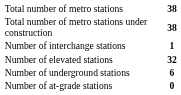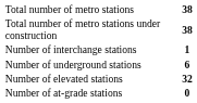 <table class="₠wikitable" width="35%">
 <tr>
 <td>Total number of metro stations</td>
 <td width="5%" align="center"><span><strong>38</strong></span></td>
 </tr>
 <tr>
 <td>Total number of metro stations under construction</td>
 <td width="5%" align="center"><span><strong>38</strong></span></td>
 </tr>
 <tr>
 <td width="25%">Number of interchange stations</td>
 <td width="5%" align="center"><span><strong>1</strong></span></td>
 </tr>
 <tr>
+<td width="25%">Number of underground stations</td>
+<td width="5%" align="center"><span><strong>6</strong></span></td>
+</tr>
+<tr>
 <td width="25%">Number of elevated stations</td>
 <td width="5%" align="center"><span><strong>32</strong></span></td>
-</tr>
-<tr>
-<td width="25%">Number of underground stations</td>
-<td width="5%" align="center"><span><strong>6</strong></span></td>
 </tr>
 <tr>
 <td width="25%">Number of at-grade stations</td>
 <td width="5%" align="center"><span><strong>0</strong></span></td>
 </tr>
 </table>
